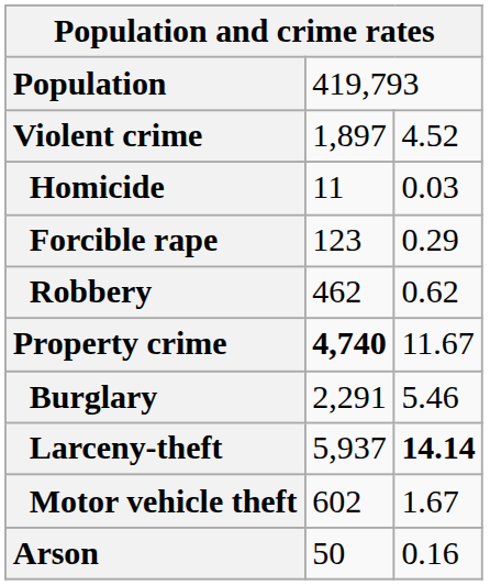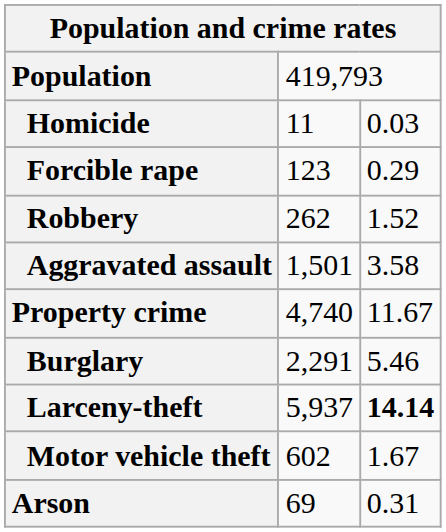 <table class="wikitable collapsible collapsed">
 <tr>
 <th colspan="3">Population and crime rates</th>
 </tr>
 <tr>
 <th scope="row" style="text-align: left;">Population</th>
 <td colspan="2">419,793</td>
-</tr>
-<tr>
-<th scope="row" style="text-align: left;">Violent crime</th>
-<td>1,897</td>
-<td>4.52</td>
 </tr>
 <tr>
 <th scope="row" style="text-align: left;">  Homicide</th>
 <td>11</td>
 <td>0.03</td>
 </tr>
 <tr>
 <th scope="row" style="text-align: left;">  Forcible rape</th>
 <td>123</td>
 <td>0.29</td>
 </tr>
 <tr>
 <th scope="row" style="text-align: left;">  Robbery</th>
-<td>462</td>
-<td>0.62</td>
+<td>262</td>
+<td>1.52</td>
+</tr>
+<tr>
+<th scope="row" style="text-align: left;">  Aggravated assault</th>
+<td>1,501</td>
+<td>3.58</td>
 </tr>
 <tr>
 <th scope="row" style="text-align: left;">Property crime</th>
-<td><strong>4,740</strong></td>
+<td>4,740</td>
 <td>11.67</td>
 </tr>
 <tr>
 <th scope="row" style="text-align: left;">  Burglary</th>
 <td>2,291</td>
 <td>5.46</td>
 </tr>
 <tr>
 <th scope="row" style="text-align: left;">  Larceny-theft</th>
 <td>5,937</td>
 <td><strong>14.14</strong></td>
 </tr>
 <tr>
 <th scope="row" style="text-align: left;">  Motor vehicle theft</th>
 <td>602</td>
 <td>1.67</td>
 </tr>
 <tr>
 <th scope="row" style="text-align: left;">Arson</th>
-<td>50</td>
-<td>0.16</td>
+<td>69</td>
+<td>0.31</td>
 </tr>
 </table>
